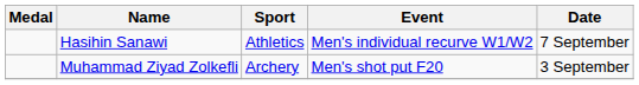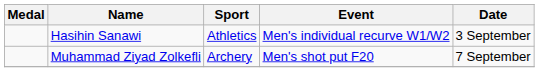 <table class="wikitable sortable">
 <tr>
 <th>Medal</th>
 <th>Name</th>
 <th>Sport</th>
 <th>Event</th>
 <th>Date</th>
 </tr>
 <tr>
 <td></td>
 <td><a href='#'>Hasihin Sanawi</a></td>
 <td><a href='#'>Athletics</a></td>
 <td><a href='#'>Men's individual recurve W1/W2</a></td>
-<td>7 September</td>
+<td>3 September</td>
 </tr>
 <tr>
 <td></td>
 <td><a href='#'>Muhammad Ziyad Zolkefli</a></td>
 <td><a href='#'>Archery</a></td>
 <td><a href='#'>Men's shot put F20</a></td>
-<td>3 September</td>
+<td>7 September</td>
 </tr>
 <tr>
 </tr>
 </table>
